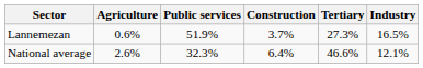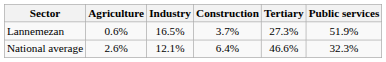 <table class="wikitable">
 <tr>
 <th>Sector</th>
 <th>Agriculture</th>
-<th>Public services</th>
+<th>Industry</th>
 <th>Construction</th>
 <th>Tertiary</th>
-<th>Industry</th>
+<th>Public services</th>
 </tr>
 <tr>
 <td>Lannemezan</td>
 <td style="text-align:center;">0.6%</td>
-<td style="text-align:center;">51.9%</td>
+<td style="text-align:center;">16.5%</td>
 <td style="text-align:center;">3.7%</td>
 <td style="text-align:center;">27.3%</td>
-<td style="text-align:center;">16.5%</td>
+<td style="text-align:center;">51.9%</td>
 </tr>
 <tr>
 <td>National average</td>
 <td style="text-align:center;">2.6%</td>
-<td style="text-align:center;">32.3%</td>
+<td style="text-align:center;">12.1%</td>
 <td style="text-align:center;">6.4%</td>
 <td style="text-align:center;">46.6%</td>
-<td style="text-align:center;">12.1%</td>
+<td style="text-align:center;">32.3%</td>
 </tr>
 </table>
